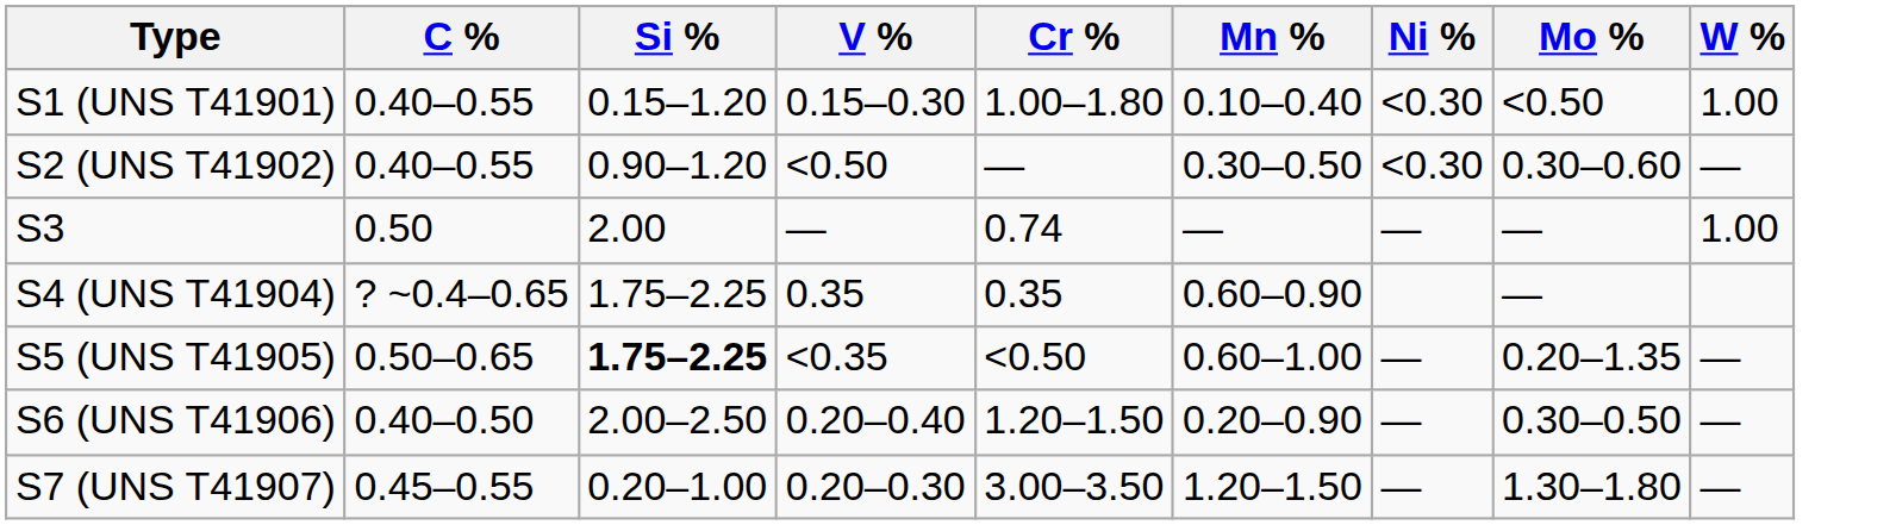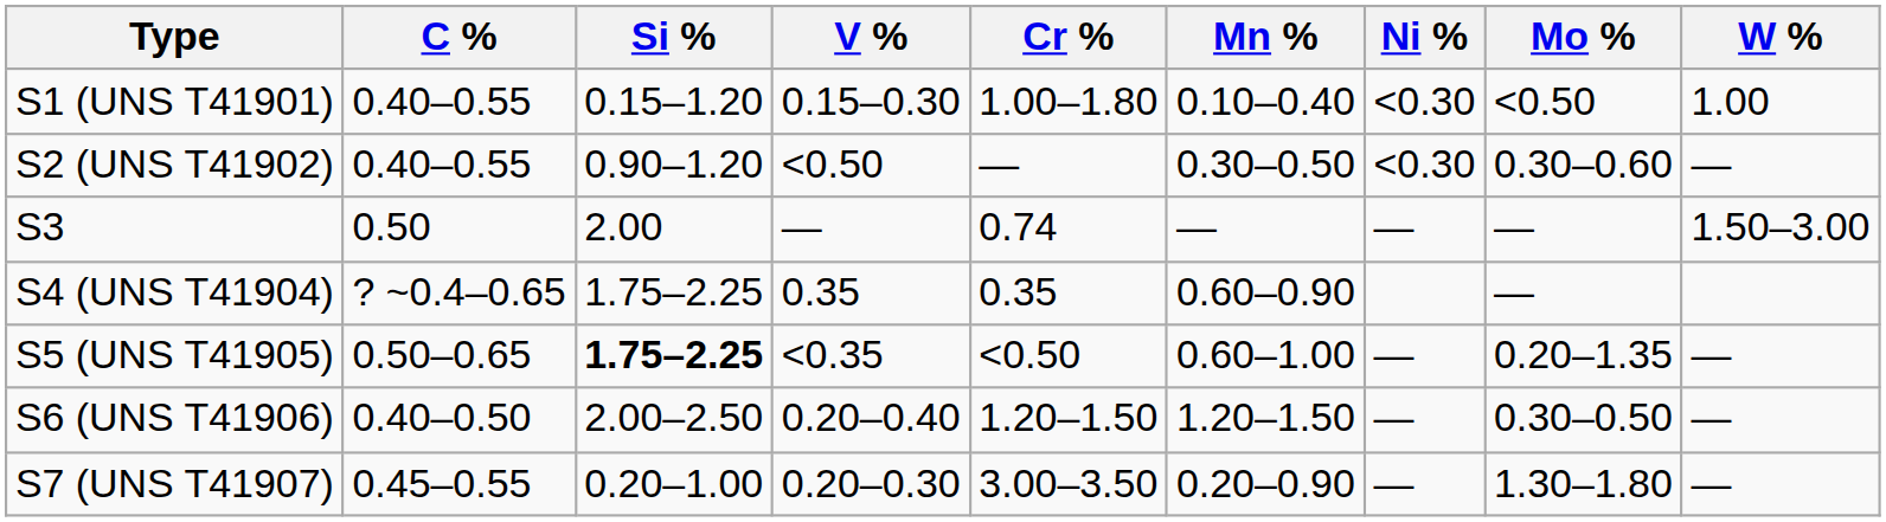 <table class="sortable wikitable">
 <tr>
 <th>Type</th>
 <th><a href='#'>C</a> %</th>
 <th><a href='#'>Si</a> %</th>
 <th><a href='#'>V</a> %</th>
 <th><a href='#'>Cr</a> %</th>
 <th><a href='#'>Mn</a> %</th>
 <th><a href='#'>Ni</a> %</th>
 <th><a href='#'>Mo</a> %</th>
 <th><a href='#'>W</a> %</th>
 </tr>
 <tr>
 <td>S1 (UNS T41901)</td>
 <td>0.40–0.55</td>
 <td>0.15–1.20</td>
 <td>0.15–0.30</td>
 <td>1.00–1.80</td>
 <td>0.10–0.40</td>
 <td><0.30</td>
 <td><0.50</td>
 <td>1.00</td>
 </tr>
 <tr>
 <td>S2 (UNS T41902)</td>
 <td>0.40–0.55</td>
 <td>0.90–1.20</td>
 <td><0.50</td>
 <td>—</td>
 <td>0.30–0.50</td>
 <td><0.30</td>
 <td>0.30–0.60</td>
 <td>—</td>
 </tr>
 <tr>
 <td>S3</td>
 <td>0.50</td>
 <td>2.00</td>
 <td>—</td>
 <td>0.74</td>
 <td>—</td>
 <td>—</td>
 <td>—</td>
-<td>1.00</td>
+<td>1.50–3.00</td>
 </tr>
 <tr>
 <td>S4 (UNS T41904)</td>
 <td>? ~0.4–0.65</td>
 <td>1.75–2.25</td>
 <td>0.35</td>
 <td>0.35</td>
 <td>0.60–0.90</td>
 <td></td>
 <td>—</td>
 <td></td>
 </tr>
 <tr>
 <td>S5 (UNS T41905)</td>
 <td>0.50–0.65</td>
 <td><strong>1.75–2.25</strong></td>
 <td><0.35</td>
 <td><0.50</td>
 <td>0.60–1.00</td>
 <td>—</td>
 <td>0.20–1.35</td>
 <td>—</td>
 </tr>
 <tr>
 <td>S6 (UNS T41906)</td>
 <td>0.40–0.50</td>
 <td>2.00–2.50</td>
 <td>0.20–0.40</td>
 <td>1.20–1.50</td>
-<td>0.20–0.90</td>
+<td>1.20–1.50</td>
 <td>—</td>
 <td>0.30–0.50</td>
 <td>—</td>
 </tr>
 <tr>
 <td>S7 (UNS T41907)</td>
 <td>0.45–0.55</td>
 <td>0.20–1.00</td>
 <td>0.20–0.30</td>
 <td>3.00–3.50</td>
-<td>1.20–1.50</td>
+<td>0.20–0.90</td>
 <td>—</td>
 <td>1.30–1.80</td>
 <td>—</td>
 </tr>
 </table>
